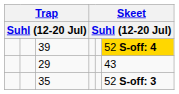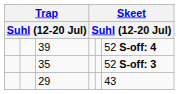 <table class="wikitable" style="font-size: 95%">
 <tr>
 <th colspan="3"><a href='#'>Trap</a></th>
 <th colspan="3"><a href='#'>Skeet</a></th>
 </tr>
 <tr>
 <th colspan="3"><strong><a href='#'>Suhl</a></strong> <strong> (12-20 Jul)</strong></th>
 <th colspan="3"><strong><a href='#'>Suhl</a></strong> <strong> (12-20 Jul)</strong></th>
 </tr>
 <tr>
 <td></td>
 <td></td>
 <td>39</td>
 <td></td>
 <td></td>
-<td style="background: gold;">52 <strong>S-off: 4</strong></td>
+<td>52 <strong>S-off: 4</strong></td>
+</tr>
+<tr>
+<td></td>
+<td></td>
+<td>35</td>
+<td></td>
+<td></td>
+<td>52 <strong>S-off: 3</strong></td>
 </tr>
 <tr>
 <td></td>
 <td></td>
 <td>29</td>
 <td></td>
 <td></td>
 <td>43</td>
 </tr>
-<tr>
-<td></td>
-<td></td>
-<td>35</td>
-<td></td>
-<td></td>
-<td>52 <strong>S-off: 3</strong></td>
-</tr>
 </table>
